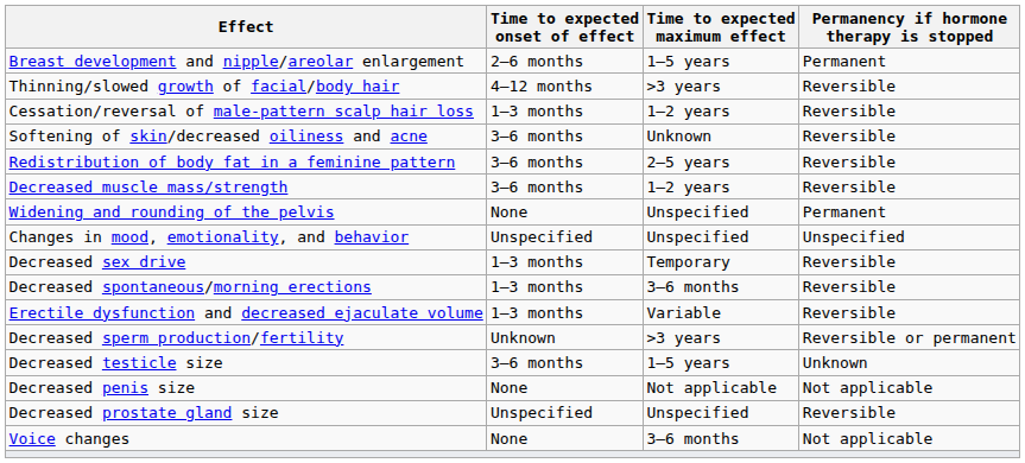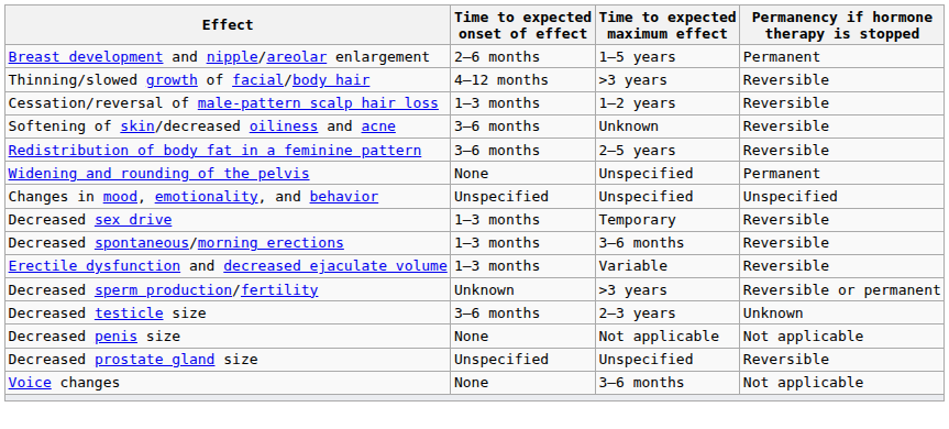 <table class="wikitable sortable">
 <tr>
 <th>Effect</th>
 <th>Time to expected<br>onset of effect</th>
 <th>Time to expected<br>maximum effect</th>
 <th>Permanency if hormone<br>therapy is stopped</th>
 </tr>
 <tr>
 <td><a href='#'>Breast development</a> and <a href='#'>nipple</a>/<a href='#'>areolar</a> enlargement</td>
 <td>2–6 months</td>
 <td>1–5 years</td>
 <td>Permanent</td>
 </tr>
 <tr>
 <td>Thinning/slowed <a href='#'>growth</a> of <a href='#'>facial</a>/<a href='#'>body hair</a></td>
 <td>4–12 months</td>
 <td>>3 years</td>
 <td>Reversible</td>
 </tr>
 <tr>
 <td>Cessation/reversal of <a href='#'>male-pattern scalp hair loss</a></td>
 <td>1–3 months</td>
 <td>1–2 years</td>
 <td>Reversible</td>
 </tr>
 <tr>
 <td>Softening of <a href='#'>skin</a>/decreased <a href='#'>oiliness</a> and <a href='#'>acne</a></td>
 <td>3–6 months</td>
 <td>Unknown</td>
 <td>Reversible</td>
 </tr>
 <tr>
 <td><a href='#'>Redistribution of body fat in a feminine pattern</a></td>
 <td>3–6 months</td>
 <td>2–5 years</td>
-<td>Reversible</td>
-</tr>
-<tr>
-<td><a href='#'>Decreased muscle mass/strength</a></td>
-<td>3–6 months</td>
-<td>1–2 years</td>
 <td>Reversible</td>
 </tr>
 <tr>
 <td><a href='#'>Widening and rounding of the pelvis</a></td>
 <td>None</td>
 <td>Unspecified</td>
 <td>Permanent</td>
 </tr>
 <tr>
 <td>Changes in <a href='#'>mood</a>, <a href='#'>emotionality</a>, and <a href='#'>behavior</a></td>
 <td>Unspecified</td>
 <td>Unspecified</td>
 <td>Unspecified</td>
 </tr>
 <tr>
 <td>Decreased <a href='#'>sex drive</a></td>
 <td>1–3 months</td>
 <td>Temporary</td>
 <td>Reversible</td>
 </tr>
 <tr>
 <td>Decreased <a href='#'>spontaneous</a>/<a href='#'>morning erections</a></td>
 <td>1–3 months</td>
 <td>3–6 months</td>
 <td>Reversible</td>
 </tr>
 <tr>
 <td><a href='#'>Erectile dysfunction</a> and <a href='#'>decreased ejaculate volume</a></td>
 <td>1–3 months</td>
 <td>Variable</td>
 <td>Reversible</td>
 </tr>
 <tr>
 <td>Decreased <a href='#'>sperm production</a>/<a href='#'>fertility</a></td>
 <td>Unknown</td>
 <td>>3 years</td>
 <td>Reversible or permanent</td>
 </tr>
 <tr>
 <td>Decreased <a href='#'>testicle</a> size</td>
 <td>3–6 months</td>
-<td>1–5 years</td>
+<td>2–3 years</td>
 <td>Unknown</td>
 </tr>
 <tr>
 <td>Decreased <a href='#'>penis</a> size</td>
 <td>None</td>
 <td>Not applicable</td>
 <td>Not applicable</td>
 </tr>
 <tr>
 <td>Decreased <a href='#'>prostate gland</a> size</td>
 <td>Unspecified</td>
 <td>Unspecified</td>
 <td>Reversible</td>
 </tr>
 <tr>
 <td><a href='#'>Voice</a> changes</td>
 <td>None</td>
 <td>3–6 months</td>
 <td>Not applicable</td>
 </tr>
 <tr class="sortbottom">
 <td colspan="4" style="width: 1px; background-color:#eaecf0; text-align: center;"></td>
 </tr>
 </table>
